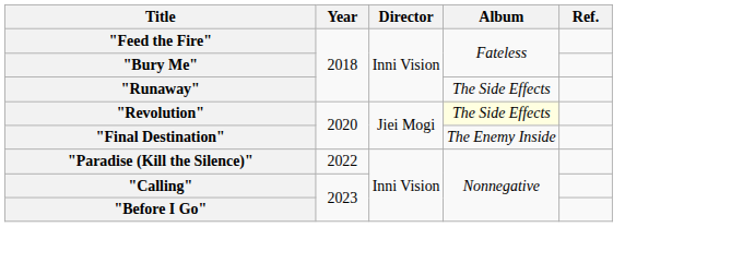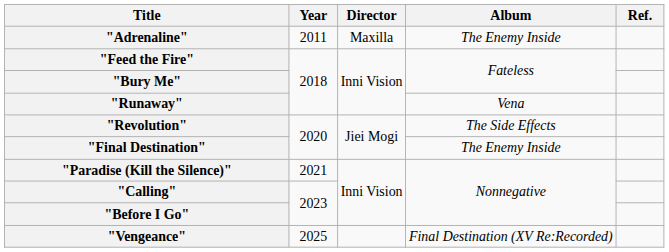 <table class="wikitable plainrowheaders" style="text-align:center;">
 <tr>
 <th scope="col" style="width:20em;">Title</th>
 <th scope="col" style="width:3em;">Year</th>
 <th scope="col">Director</th>
 <th scope="col">Album</th>
 <th scope="col" style="width:3em;">Ref.</th>
+</tr>
+<tr>
+<th scope="row">"Adrenaline"</th>
+<td>2011</td>
+<td>Maxilla</td>
+<td><em>The Enemy Inside</em></td>
+<td></td>
 </tr>
 <tr>
 <th scope="row">"Feed the Fire"</th>
 <td rowspan="3">2018</td>
 <td rowspan="3">Inni Vision</td>
 <td rowspan="2"><em>Fateless</em></td>
 <td></td>
 </tr>
 <tr>
 <th scope="row">"Bury Me"</th>
 <td></td>
 </tr>
 <tr>
 <th scope="row">"Runaway"</th>
-<td><em>The Side Effects</em></td>
+<td><em>Vena</em></td>
 <td></td>
 </tr>
 <tr>
 <th scope="row">"Revolution"</th>
 <td rowspan="2">2020</td>
 <td rowspan="2">Jiei Mogi</td>
-<td style="background: lightyellow;"><em>The Side Effects</em></td>
+<td><em>The Side Effects</em></td>
 <td></td>
 </tr>
 <tr>
 <th scope="row">"Final Destination"</th>
 <td><em>The Enemy Inside</em></td>
 <td></td>
 </tr>
 <tr>
 <th scope="row">"Paradise (Kill the Silence)"</th>
-<td>2022</td>
+<td>2021</td>
 <td rowspan="3">Inni Vision</td>
 <td rowspan="3"><em>Nonnegative</em></td>
 <td></td>
 </tr>
 <tr>
 <th scope="row">"Calling"</th>
 <td rowspan="2">2023</td>
 <td></td>
 </tr>
 <tr>
 <th scope="row">"Before I Go"</th>
 <td></td>
 </tr>
+<tr>
+<th scope="row">"Vengeance"</th>
+<td>2025</td>
+<td></td>
+<td><em>Final Destination (XV Re:Recorded)</em></td>
+<td></td>
+</tr>
 </table>
